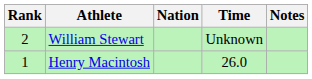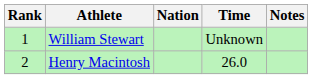 <table class="wikitable sortable" style="text-align:center">
 <tr>
 <th>Rank</th>
 <th>Athlete</th>
 <th>Nation</th>
 <th>Time</th>
 <th>Notes</th>
 </tr>
 <tr bgcolor=bbf3bb>
-<td>2</td>
+<td>1</td>
 <td align=left><a href='#'>William Stewart</a></td>
 <td align=left></td>
 <td data-sort-value=30.0>Unknown</td>
 <td></td>
 </tr>
 <tr bgcolor=bbf3bb>
-<td>1</td>
+<td>2</td>
 <td align=left><a href='#'>Henry Macintosh</a></td>
 <td align=left></td>
 <td>26.0</td>
 <td></td>
 </tr>
 </table>
